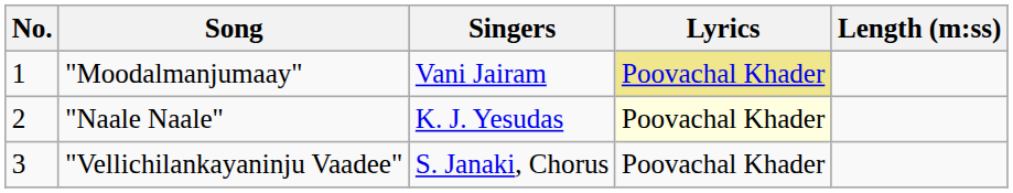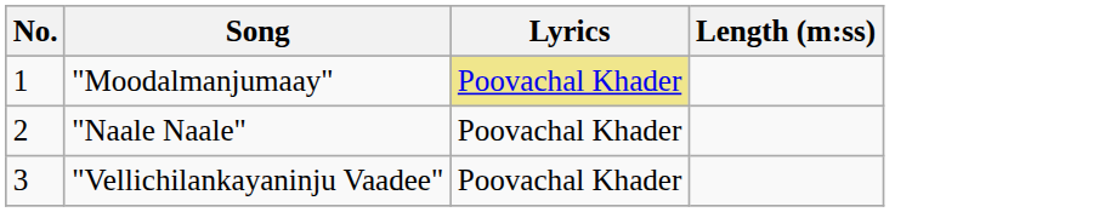 <table class="wikitable" style="font-size:95%;">
 <tr>
 <th>No.</th>
 <th>Song</th>
-<th>Singers</th>
 <th>Lyrics</th>
 <th>Length (m:ss)</th>
 </tr>
 <tr>
 <td>1</td>
 <td>"Moodalmanjumaay"</td>
-<td><a href='#'>Vani Jairam</a></td>
 <td style="background: khaki;"><a href='#'>Poovachal Khader</a></td>
 <td></td>
 </tr>
 <tr>
 <td>2</td>
 <td>"Naale Naale"</td>
-<td><a href='#'>K. J. Yesudas</a></td>
-<td style="background: lightyellow;">Poovachal Khader</td>
+<td>Poovachal Khader</td>
 <td></td>
 </tr>
 <tr>
 <td>3</td>
 <td>"Vellichilankayaninju Vaadee"</td>
-<td><a href='#'>S. Janaki</a>, Chorus</td>
 <td>Poovachal Khader</td>
 <td></td>
 </tr>
 </table>
